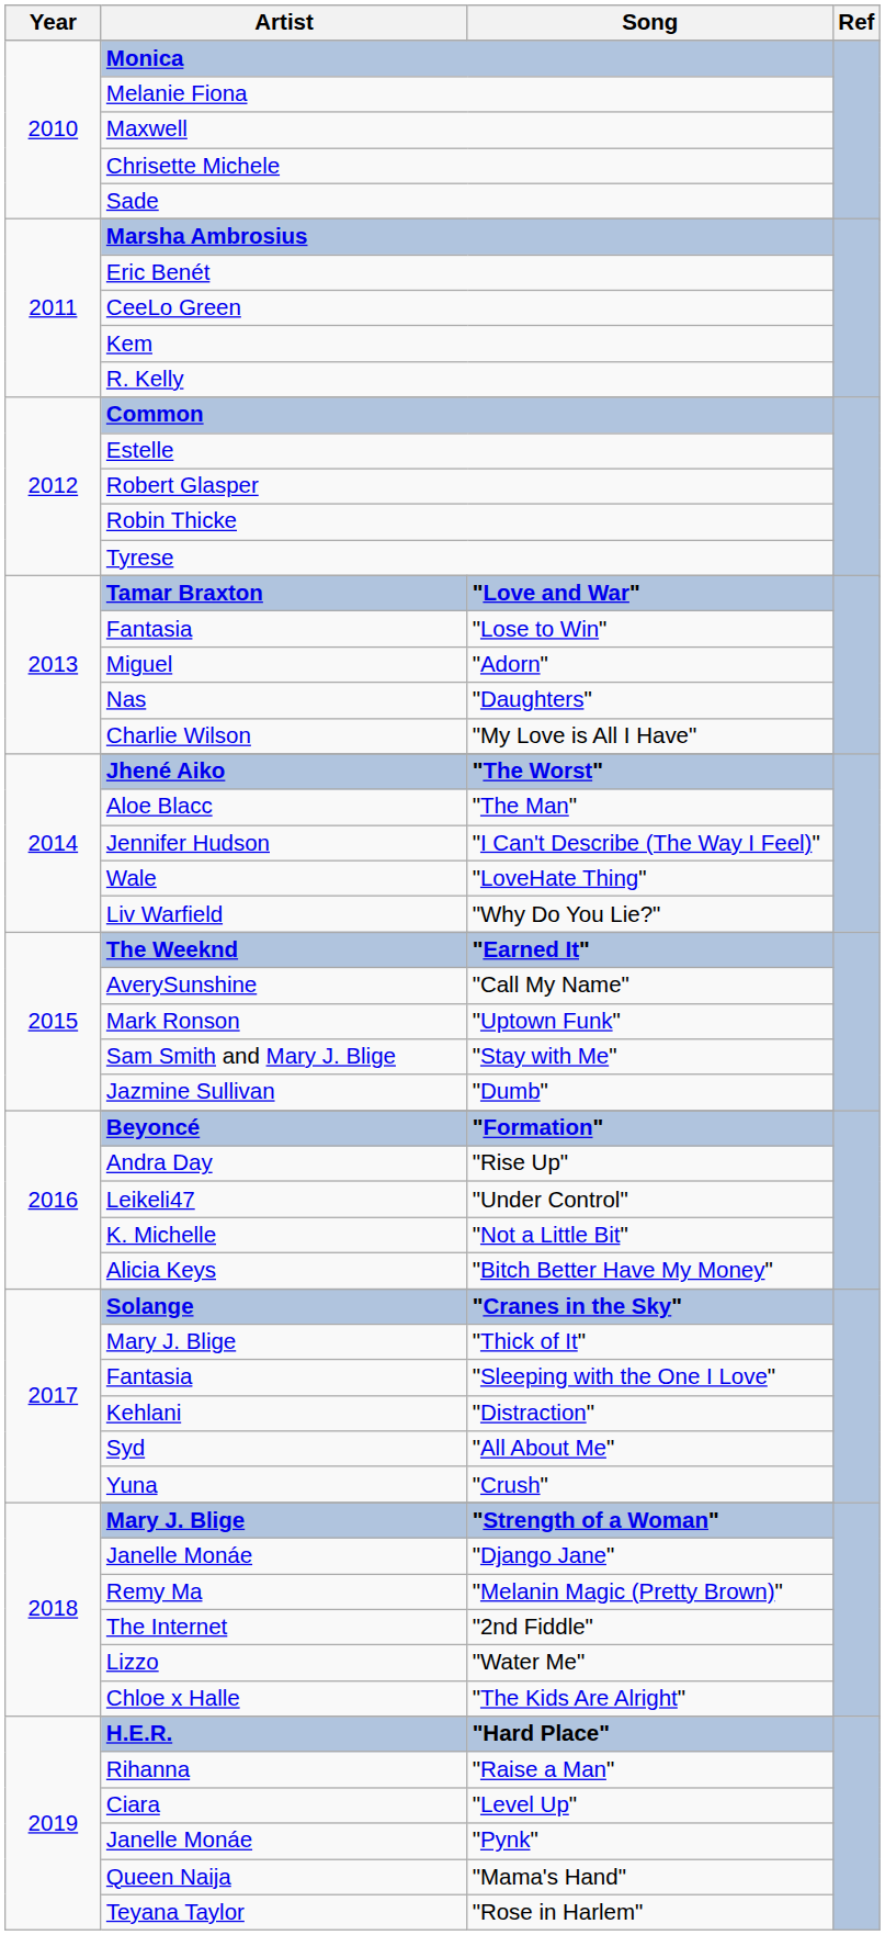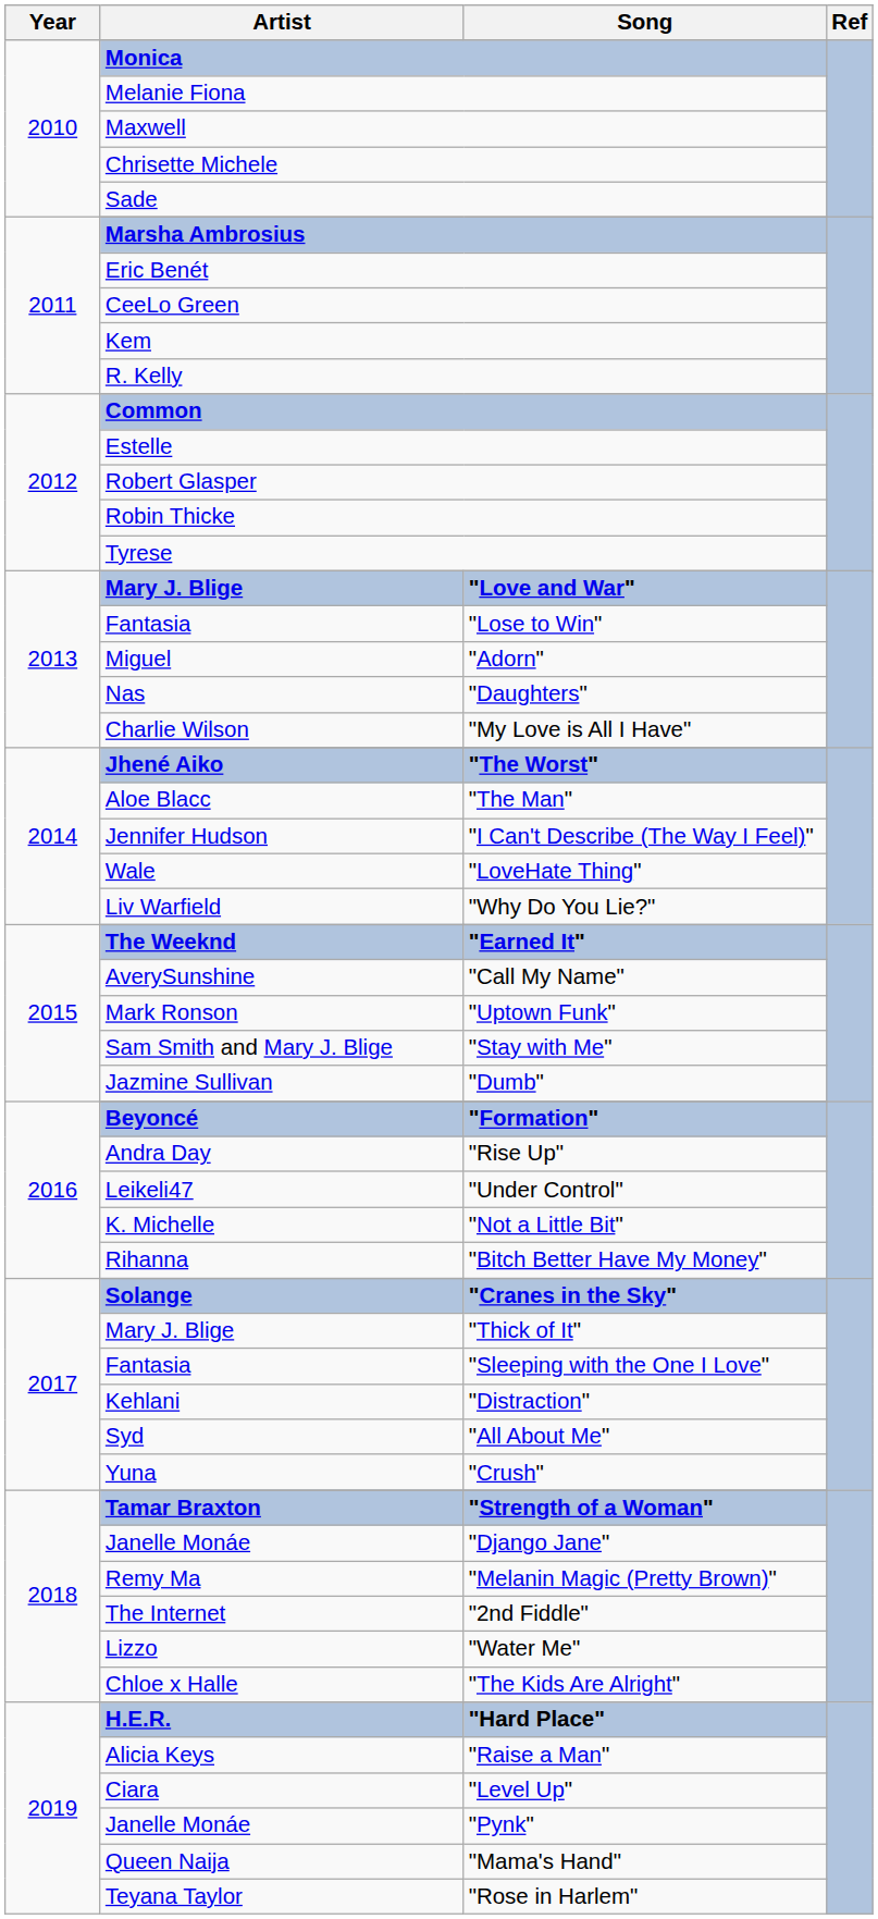 <table class="wikitable" style="width:100%;">
 <tr style="background:#bebebe;">
 <th style="width:11%;">Year</th>
 <th style="width:42%;">Artist</th>
 <th style="width:42%;">Song</th>
 <th style="width:5%;">Ref</th>
 </tr>
 <tr>
 <td rowspan="6" align="center"><a href='#'>2010</a></td>
 </tr>
 <tr style="background:#B0C4DE">
 <td colspan="2"><strong><a href='#'>Monica</a></strong></td>
 <td rowspan="6" align="center"></td>
 </tr>
 <tr>
 <td colspan="2"><a href='#'>Melanie Fiona</a></td>
 </tr>
 <tr>
 <td colspan="2"><a href='#'>Maxwell</a></td>
 </tr>
 <tr>
 <td colspan="2"><a href='#'>Chrisette Michele</a></td>
 </tr>
 <tr>
 <td colspan="2"><a href='#'>Sade</a></td>
 </tr>
 <tr>
 <td rowspan="6" align="center"><a href='#'>2011</a></td>
 </tr>
 <tr style="background:#B0C4DE">
 <td colspan="2"><strong><a href='#'>Marsha Ambrosius</a></strong></td>
 <td rowspan="6" align="center"></td>
 </tr>
 <tr>
 <td colspan="2"><a href='#'>Eric Benét</a></td>
 </tr>
 <tr>
 <td colspan="2"><a href='#'>CeeLo Green</a></td>
 </tr>
 <tr>
 <td colspan="2"><a href='#'>Kem</a></td>
 </tr>
 <tr>
 <td colspan="2"><a href='#'>R. Kelly</a></td>
 </tr>
 <tr>
 <td rowspan="6" align="center"><a href='#'>2012</a></td>
 </tr>
 <tr style="background:#B0C4DE">
 <td colspan="2"><strong><a href='#'>Common</a></strong></td>
 <td rowspan="6" align="center"></td>
 </tr>
 <tr>
 <td colspan="2"><a href='#'>Estelle</a></td>
 </tr>
 <tr>
 <td colspan="2"><a href='#'>Robert Glasper</a></td>
 </tr>
 <tr>
 <td colspan="2"><a href='#'>Robin Thicke</a></td>
 </tr>
 <tr>
 <td colspan="2"><a href='#'>Tyrese</a></td>
 </tr>
 <tr>
 <td rowspan="6" align="center"><a href='#'>2013</a></td>
 </tr>
 <tr style="background:#B0C4DE">
-<td><strong><a href='#'>Tamar Braxton</a></strong></td>
+<td><strong><a href='#'>Mary J. Blige</a></strong></td>
 <td><strong>"<a href='#'>Love and War</a>"</strong></td>
 <td rowspan="6" align="center"></td>
 </tr>
 <tr>
 <td><a href='#'>Fantasia</a></td>
 <td>"<a href='#'>Lose to Win</a>"</td>
 </tr>
 <tr>
 <td><a href='#'>Miguel</a></td>
 <td>"<a href='#'>Adorn</a>"</td>
 </tr>
 <tr>
 <td><a href='#'>Nas</a></td>
 <td>"<a href='#'>Daughters</a>"</td>
 </tr>
 <tr>
 <td><a href='#'>Charlie Wilson</a></td>
 <td>"My Love is All I Have"</td>
 </tr>
 <tr>
 <td rowspan="6" align="center"><a href='#'>2014</a></td>
 </tr>
 <tr style="background:#B0C4DE">
 <td><strong><a href='#'>Jhené Aiko</a></strong></td>
 <td><strong>"<a href='#'>The Worst</a>"</strong></td>
 <td rowspan="6" align="center"></td>
 </tr>
 <tr>
 <td><a href='#'>Aloe Blacc</a></td>
 <td>"<a href='#'>The Man</a>"</td>
 </tr>
 <tr>
 <td><a href='#'>Jennifer Hudson</a> </td>
 <td>"<a href='#'>I Can't Describe (The Way I Feel)</a>"</td>
 </tr>
 <tr>
 <td><a href='#'>Wale</a> </td>
 <td>"<a href='#'>LoveHate Thing</a>"</td>
 </tr>
 <tr>
 <td><a href='#'>Liv Warfield</a></td>
 <td>"Why Do You Lie?"</td>
 </tr>
 <tr>
 <td rowspan="6" align="center"><a href='#'>2015</a></td>
 </tr>
 <tr style="background:#B0C4DE">
 <td><strong><a href='#'>The Weeknd</a></strong></td>
 <td><strong>"<a href='#'>Earned It</a>"</strong></td>
 <td rowspan="6" align="center"></td>
 </tr>
 <tr>
 <td><a href='#'>AverySunshine</a></td>
 <td>"Call My Name"</td>
 </tr>
 <tr>
 <td><a href='#'>Mark Ronson</a> </td>
 <td>"<a href='#'>Uptown Funk</a>"</td>
 </tr>
 <tr>
 <td><a href='#'>Sam Smith</a> and <a href='#'>Mary J. Blige</a></td>
 <td>"<a href='#'>Stay with Me</a>"</td>
 </tr>
 <tr>
 <td><a href='#'>Jazmine Sullivan</a> </td>
 <td>"<a href='#'>Dumb</a>"</td>
 </tr>
 <tr>
 <td rowspan="6" align="center"><a href='#'>2016</a></td>
 </tr>
 <tr style="background:#B0C4DE">
 <td><strong><a href='#'>Beyoncé</a></strong></td>
 <td><strong>"<a href='#'>Formation</a>"</strong></td>
 <td rowspan="6" align="center"></td>
 </tr>
 <tr>
 <td><a href='#'>Andra Day</a></td>
 <td>"Rise Up"</td>
 </tr>
 <tr>
 <td><a href='#'>Leikeli47</a></td>
 <td>"Under Control"</td>
 </tr>
 <tr>
 <td><a href='#'>K. Michelle</a></td>
 <td>"<a href='#'>Not a Little Bit</a>"</td>
 </tr>
 <tr>
-<td><a href='#'>Alicia Keys</a></td>
+<td><a href='#'>Rihanna</a></td>
 <td>"<a href='#'>Bitch Better Have My Money</a>"</td>
 </tr>
 <tr>
 <td rowspan="7" align="center"><a href='#'>2017</a></td>
 </tr>
 <tr style="background:#B0C4DE">
 <td><strong><a href='#'>Solange</a></strong></td>
 <td><strong>"<a href='#'>Cranes in the Sky</a>"</strong></td>
 <td rowspan="7" align="center"></td>
 </tr>
 <tr>
 <td><a href='#'>Mary J. Blige</a></td>
 <td>"<a href='#'>Thick of It</a>"</td>
 </tr>
 <tr>
 <td><a href='#'>Fantasia</a></td>
 <td>"<a href='#'>Sleeping with the One I Love</a>"</td>
 </tr>
 <tr>
 <td><a href='#'>Kehlani</a></td>
 <td>"<a href='#'>Distraction</a>"</td>
 </tr>
 <tr>
 <td><a href='#'>Syd</a></td>
 <td>"<a href='#'>All About Me</a>"</td>
 </tr>
 <tr>
 <td><a href='#'>Yuna</a> </td>
 <td>"<a href='#'>Crush</a>"</td>
 </tr>
 <tr>
 <td rowspan="7" align="center"><a href='#'>2018</a></td>
 </tr>
 <tr style="background:#B0C4DE">
-<td><strong><a href='#'>Mary J. Blige</a></strong></td>
+<td><strong><a href='#'>Tamar Braxton</a></strong></td>
 <td><strong>"<a href='#'>Strength of a Woman</a>"</strong></td>
 <td rowspan="7" align="center"></td>
 </tr>
 <tr>
 <td><a href='#'>Janelle Monáe</a></td>
 <td>"<a href='#'>Django Jane</a>"</td>
 </tr>
 <tr>
 <td><a href='#'>Remy Ma</a> </td>
 <td>"<a href='#'>Melanin Magic (Pretty Brown)</a>"</td>
 </tr>
 <tr>
 <td><a href='#'>The Internet</a></td>
 <td>"2nd Fiddle"</td>
 </tr>
 <tr>
 <td><a href='#'>Lizzo</a></td>
 <td>"Water Me"</td>
 </tr>
 <tr>
 <td><a href='#'>Chloe x Halle</a></td>
 <td>"<a href='#'>The Kids Are Alright</a>"</td>
 </tr>
 <tr>
 <td rowspan="7" align="center"><a href='#'>2019</a></td>
 </tr>
 <tr style="background:#B0C4DE">
 <td><strong><a href='#'>H.E.R.</a></strong></td>
 <td><strong>"Hard Place"</strong></td>
 <td rowspan="7" align="center"></td>
 </tr>
 <tr>
-<td><a href='#'>Rihanna</a></td>
+<td><a href='#'>Alicia Keys</a></td>
 <td>"<a href='#'>Raise a Man</a>"</td>
 </tr>
 <tr>
 <td><a href='#'>Ciara</a></td>
 <td>"<a href='#'>Level Up</a>"</td>
 </tr>
 <tr>
 <td><a href='#'>Janelle Monáe</a></td>
 <td>"<a href='#'>Pynk</a>"</td>
 </tr>
 <tr>
 <td><a href='#'>Queen Naija</a></td>
 <td>"Mama's Hand"</td>
 </tr>
 <tr>
 <td><a href='#'>Teyana Taylor</a></td>
 <td>"Rose in Harlem"</td>
 </tr>
 </table>
